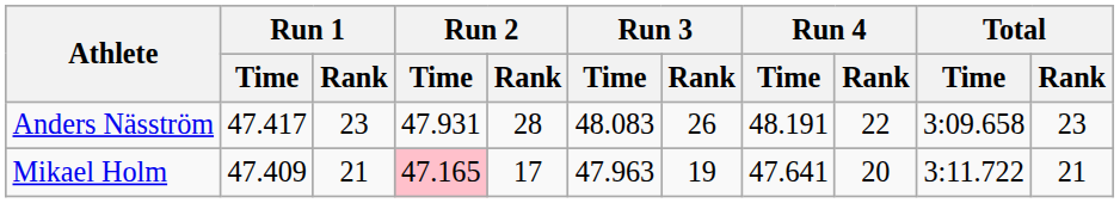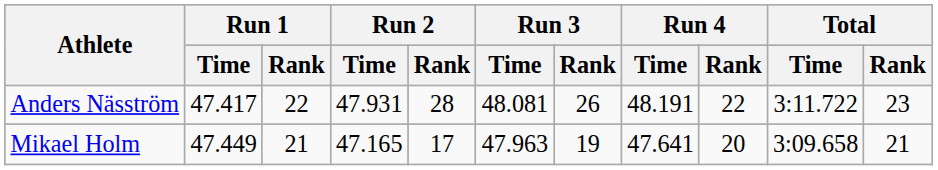 <table class="wikitable" border="1" style="font-size:90%">
 <tr>
 <th rowspan="2">Athlete</th>
 <th colspan="2">Run 1</th>
 <th colspan="2">Run 2</th>
 <th colspan="2">Run 3</th>
 <th colspan="2">Run 4</th>
 <th colspan="2">Total</th>
 </tr>
 <tr>
 <th>Time</th>
 <th>Rank</th>
 <th>Time</th>
 <th>Rank</th>
 <th>Time</th>
 <th>Rank</th>
 <th>Time</th>
 <th>Rank</th>
 <th>Time</th>
 <th>Rank</th>
 </tr>
 <tr>
 <td><a href='#'>Anders Näsström</a></td>
 <td align="center">47.417</td>
-<td align="center">23</td>
+<td align="center">22</td>
 <td align="center">47.931</td>
 <td align="center">28</td>
-<td align="center">48.083</td>
+<td align="center">48.081</td>
 <td align="center">26</td>
 <td align="center">48.191</td>
 <td align="center">22</td>
-<td align="center">3:09.658</td>
+<td align="center">3:11.722</td>
 <td align="center">23</td>
 </tr>
 <tr>
 <td><a href='#'>Mikael Holm</a></td>
-<td align="center">47.409</td>
+<td align="center">47.449</td>
 <td align="center">21</td>
-<td align="center" style="background: pink;">47.165</td>
+<td align="center">47.165</td>
 <td align="center">17</td>
 <td align="center">47.963</td>
 <td align="center">19</td>
 <td align="center">47.641</td>
 <td align="center">20</td>
-<td align="center">3:11.722</td>
+<td align="center">3:09.658</td>
 <td align="center">21</td>
 </tr>
 </table>
